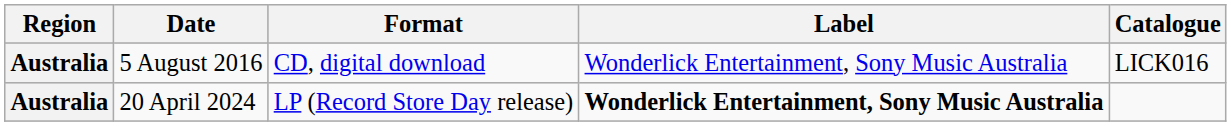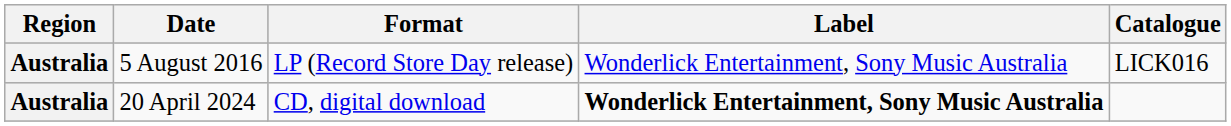 <table class="wikitable plainrowheaders">
 <tr>
 <th scope="col">Region</th>
 <th scope="col">Date</th>
 <th scope="col">Format</th>
 <th scope="col">Label</th>
 <th scope="col">Catalogue</th>
 </tr>
 <tr>
 <th scope="row">Australia</th>
 <td>5 August 2016</td>
-<td><a href='#'>CD</a>, <a href='#'>digital download</a></td>
+<td><a href='#'>LP</a> (<a href='#'>Record Store Day</a> release)</td>
 <td><a href='#'>Wonderlick Entertainment</a>, <a href='#'>Sony Music Australia</a></td>
 <td>LICK016</td>
 </tr>
 <tr>
 <th scope="row">Australia</th>
 <td>20 April 2024</td>
-<td><a href='#'>LP</a> (<a href='#'>Record Store Day</a> release)</td>
+<td><a href='#'>CD</a>, <a href='#'>digital download</a></td>
 <td><strong>Wonderlick Entertainment, Sony Music Australia</strong></td>
 <td></td>
 </tr>
 </table>
